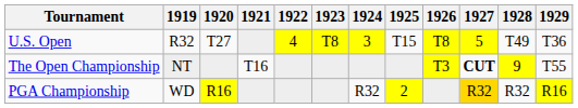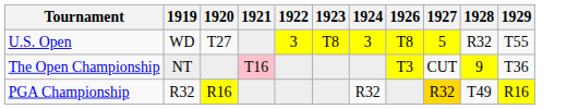 <table class="wikitable" style="font-size:95%;text-align:center;">
 <tr>
 <th>Tournament</th>
 <th>1919</th>
 <th>1920</th>
 <th>1921</th>
 <th>1922</th>
 <th>1923</th>
 <th>1924</th>
-<th>1925</th>
 <th>1926</th>
 <th>1927</th>
 <th>1928</th>
 <th>1929</th>
 </tr>
 <tr>
 <td align=left><a href='#'>U.S. Open</a></td>
-<td>R32</td>
+<td>WD</td>
 <td>T27</td>
 <td style="background:#eeeeee;"></td>
-<td style="background:yellow;">4</td>
+<td style="background:yellow;">3</td>
 <td style="background:yellow;">T8</td>
 <td style="background:yellow;">3</td>
-<td>T15</td>
 <td style="background:yellow;">T8</td>
 <td style="background:yellow;">5</td>
-<td>T49</td>
-<td>T36</td>
+<td>R32</td>
+<td>T55</td>
 </tr>
 <tr>
 <td align=left><a href='#'>The Open Championship</a></td>
 <td style="background:#eeeeee;">NT</td>
 <td style="background:#eeeeee;"></td>
-<td>T16</td>
-<td style="background:#eeeeee;"></td>
+<td style="background: pink;">T16</td>
 <td style="background:#eeeeee;"></td>
 <td style="background:#eeeeee;"></td>
 <td style="background:#eeeeee;"></td>
 <td style="background:yellow;">T3</td>
-<td><strong>CUT</strong></td>
+<td>CUT</td>
 <td style="background:yellow;">9</td>
-<td>T55</td>
+<td>T36</td>
 </tr>
 <tr>
 <td align=left><a href='#'>PGA Championship</a></td>
-<td>WD</td>
+<td>R32</td>
 <td style="background:yellow;">R16</td>
 <td style="background:#eeeeee;"></td>
 <td style="background:#eeeeee;"></td>
 <td style="background:#eeeeee;"></td>
 <td>R32</td>
-<td style="background:yellow;">2</td>
 <td style="background:#eeeeee;"></td>
 <td style="background: gold;">R32</td>
-<td>R32</td>
+<td>T49</td>
 <td style="background:yellow;">R16</td>
 </tr>
 </table>
